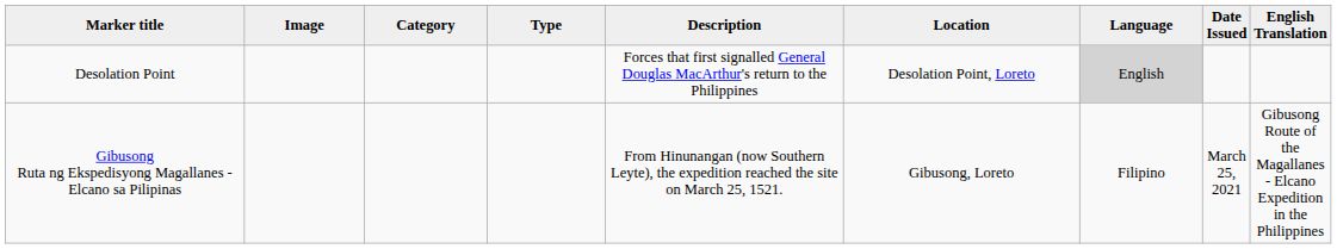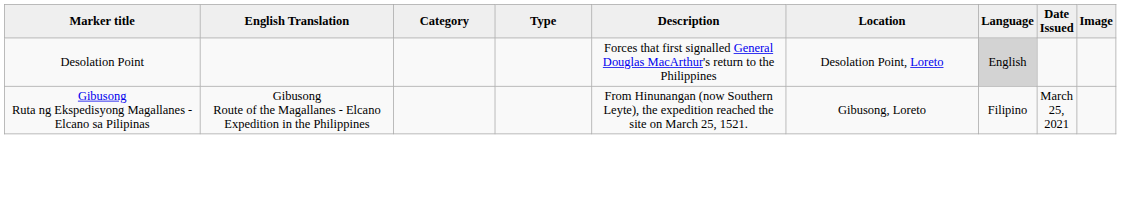 <table class="wikitable" style="width:90%; text-align:center;">
 <tr>
 <th style="width:20%; background:#efefef;">Marker title</th>
-<th style="width:10%; background:#efefef;">Image</th>
+<th style="width:20%; background:#efefef;">English Translation</th>
 <th style="width:10%; background:#efefef;">Category</th>
 <th style="width:10%; background:#efefef;">Type</th>
 <th style="width:20%; background:#efefef;">Description</th>
 <th style="width:20%; background:#efefef;">Location</th>
 <th style="width:10%; background:#efefef;">Language</th>
 <th style="width:10%; background:#efefef;">Date Issued</th>
-<th style="width:20%; background:#efefef;">English Translation</th>
+<th style="width:10%; background:#efefef;">Image</th>
 </tr>
 <tr>
 <td>Desolation Point</td>
 <td></td>
 <td></td>
 <td></td>
 <td>Forces that first signalled <a href='#'>General Douglas MacArthur</a>'s return to the Philippines</td>
 <td>Desolation Point, <a href='#'>Loreto</a></td>
 <td style="background: lightgrey;">English</td>
 <td></td>
 <td></td>
 </tr>
 <tr>
 <td><a href='#'>Gibusong</a><br>Ruta ng Ekspedisyong Magallanes - Elcano sa Pilipinas</td>
-<td></td>
+<td>Gibusong<br>Route of the Magallanes - Elcano Expedition in the Philippines</td>
 <td></td>
 <td></td>
 <td>From Hinunangan (now Southern Leyte), the expedition reached the site on March 25, 1521.</td>
 <td>Gibusong, Loreto</td>
 <td>Filipino</td>
 <td>March 25, 2021</td>
-<td>Gibusong<br>Route of the Magallanes - Elcano Expedition in the Philippines</td>
+<td></td>
 </tr>
 </table>
